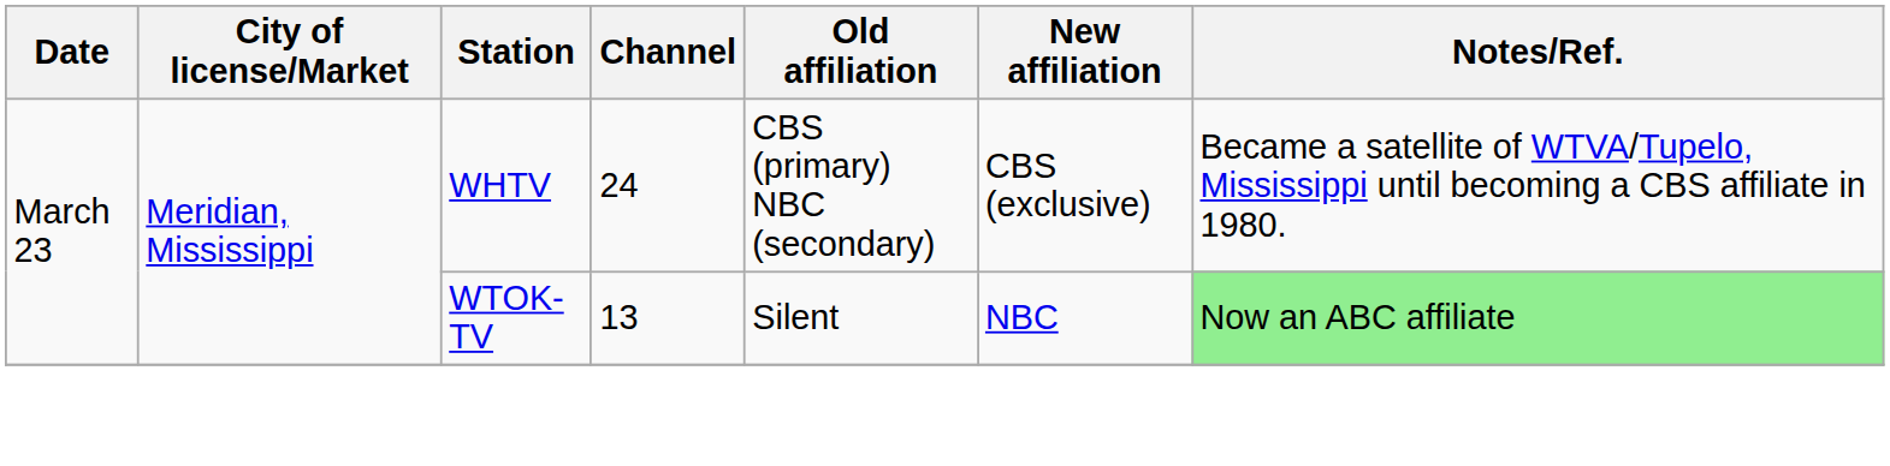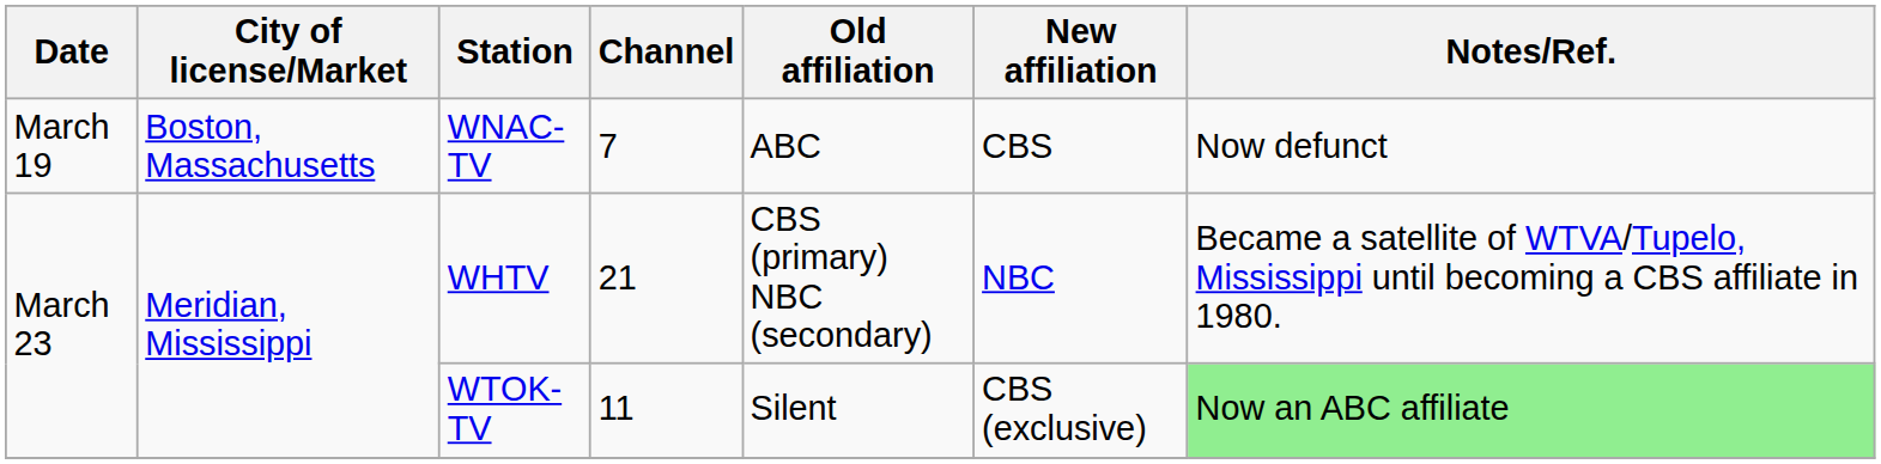 <table class="wikitable sortable">
 <tr>
 <th>Date</th>
 <th>City of license/Market</th>
 <th>Station</th>
 <th>Channel</th>
 <th>Old affiliation</th>
 <th>New affiliation</th>
 <th>Notes/Ref.</th>
 </tr>
 <tr>
+<td>March 19</td>
+<td><a href='#'>Boston, Massachusetts</a></td>
+<td><a href='#'>WNAC-TV</a></td>
+<td>7</td>
+<td>ABC</td>
+<td>CBS</td>
+<td>Now defunct</td>
+</tr>
+<tr>
 <td rowspan=2>March 23</td>
 <td rowspan=2><a href='#'>Meridian, Mississippi</a></td>
 <td><a href='#'>WHTV</a></td>
-<td>24</td>
+<td>21</td>
 <td>CBS (primary) <br> NBC (secondary)</td>
-<td>CBS (exclusive)</td>
+<td><a href='#'>NBC</a></td>
 <td>Became a satellite of <a href='#'>WTVA</a>/<a href='#'>Tupelo, Mississippi</a> until becoming a CBS affiliate in 1980.</td>
 </tr>
 <tr>
 <td><a href='#'>WTOK-TV</a></td>
-<td>13</td>
+<td>11</td>
 <td>Silent</td>
-<td><a href='#'>NBC</a></td>
+<td>CBS (exclusive)</td>
 <td style="background: lightgreen;">Now an ABC affiliate</td>
 </tr>
 <tr>
 </tr>
 </table>
